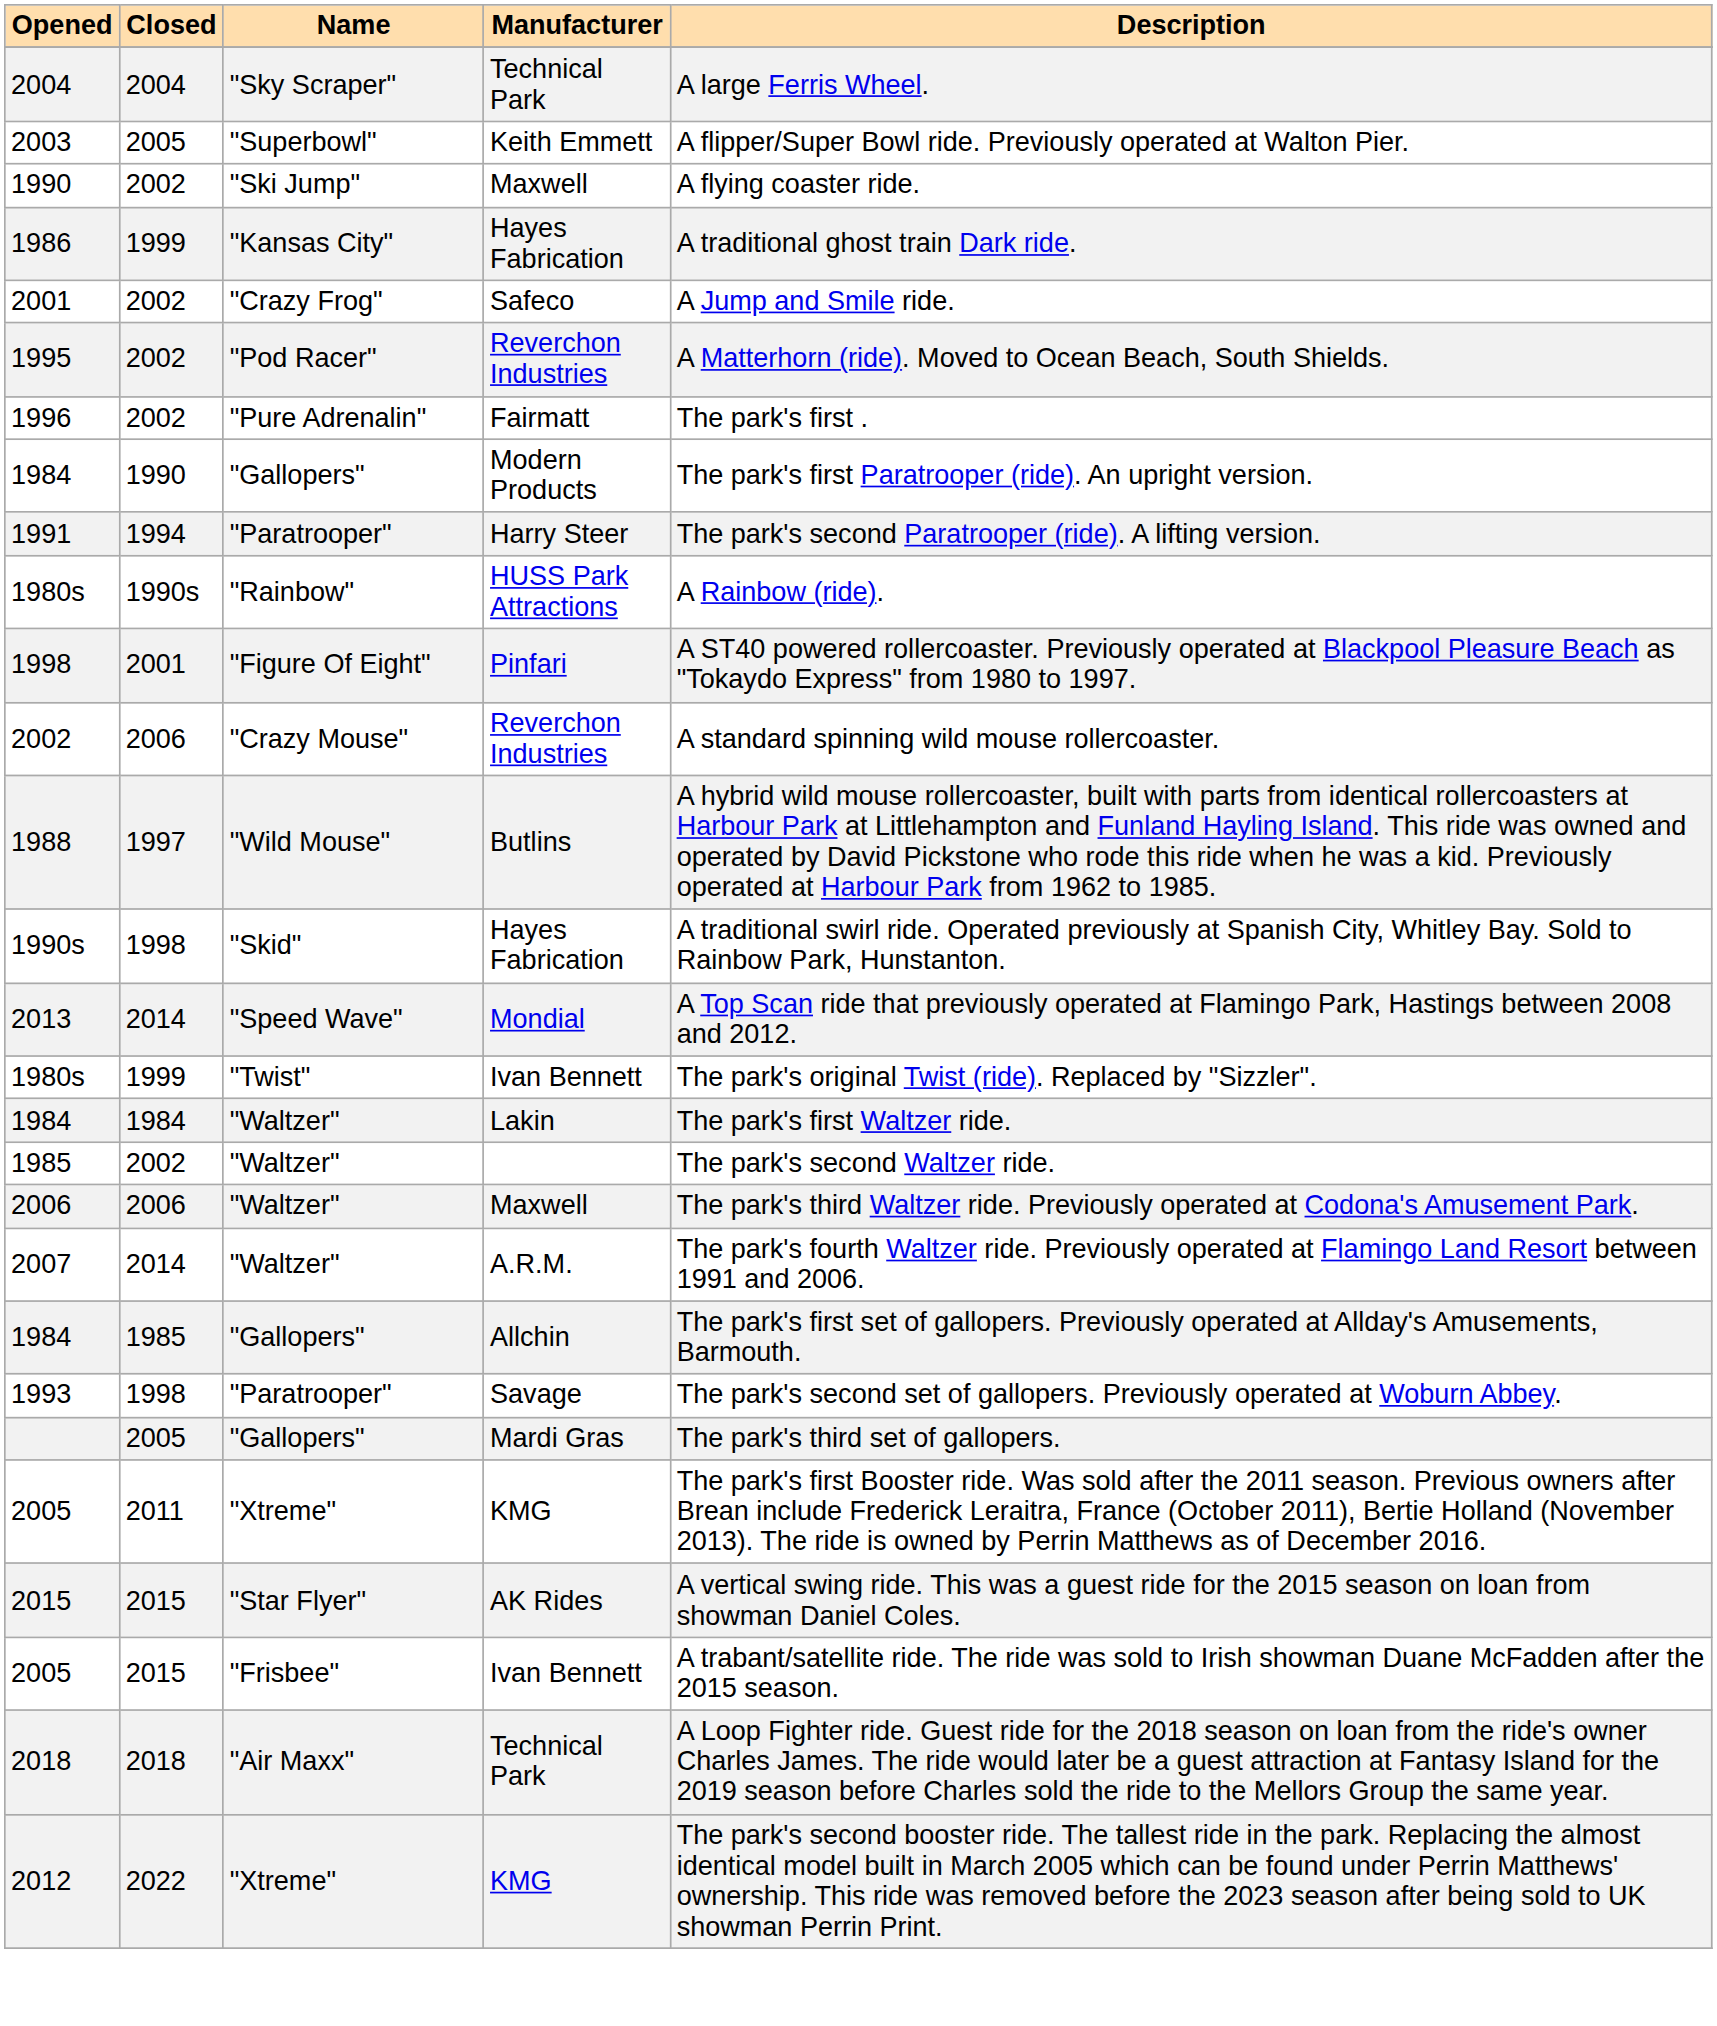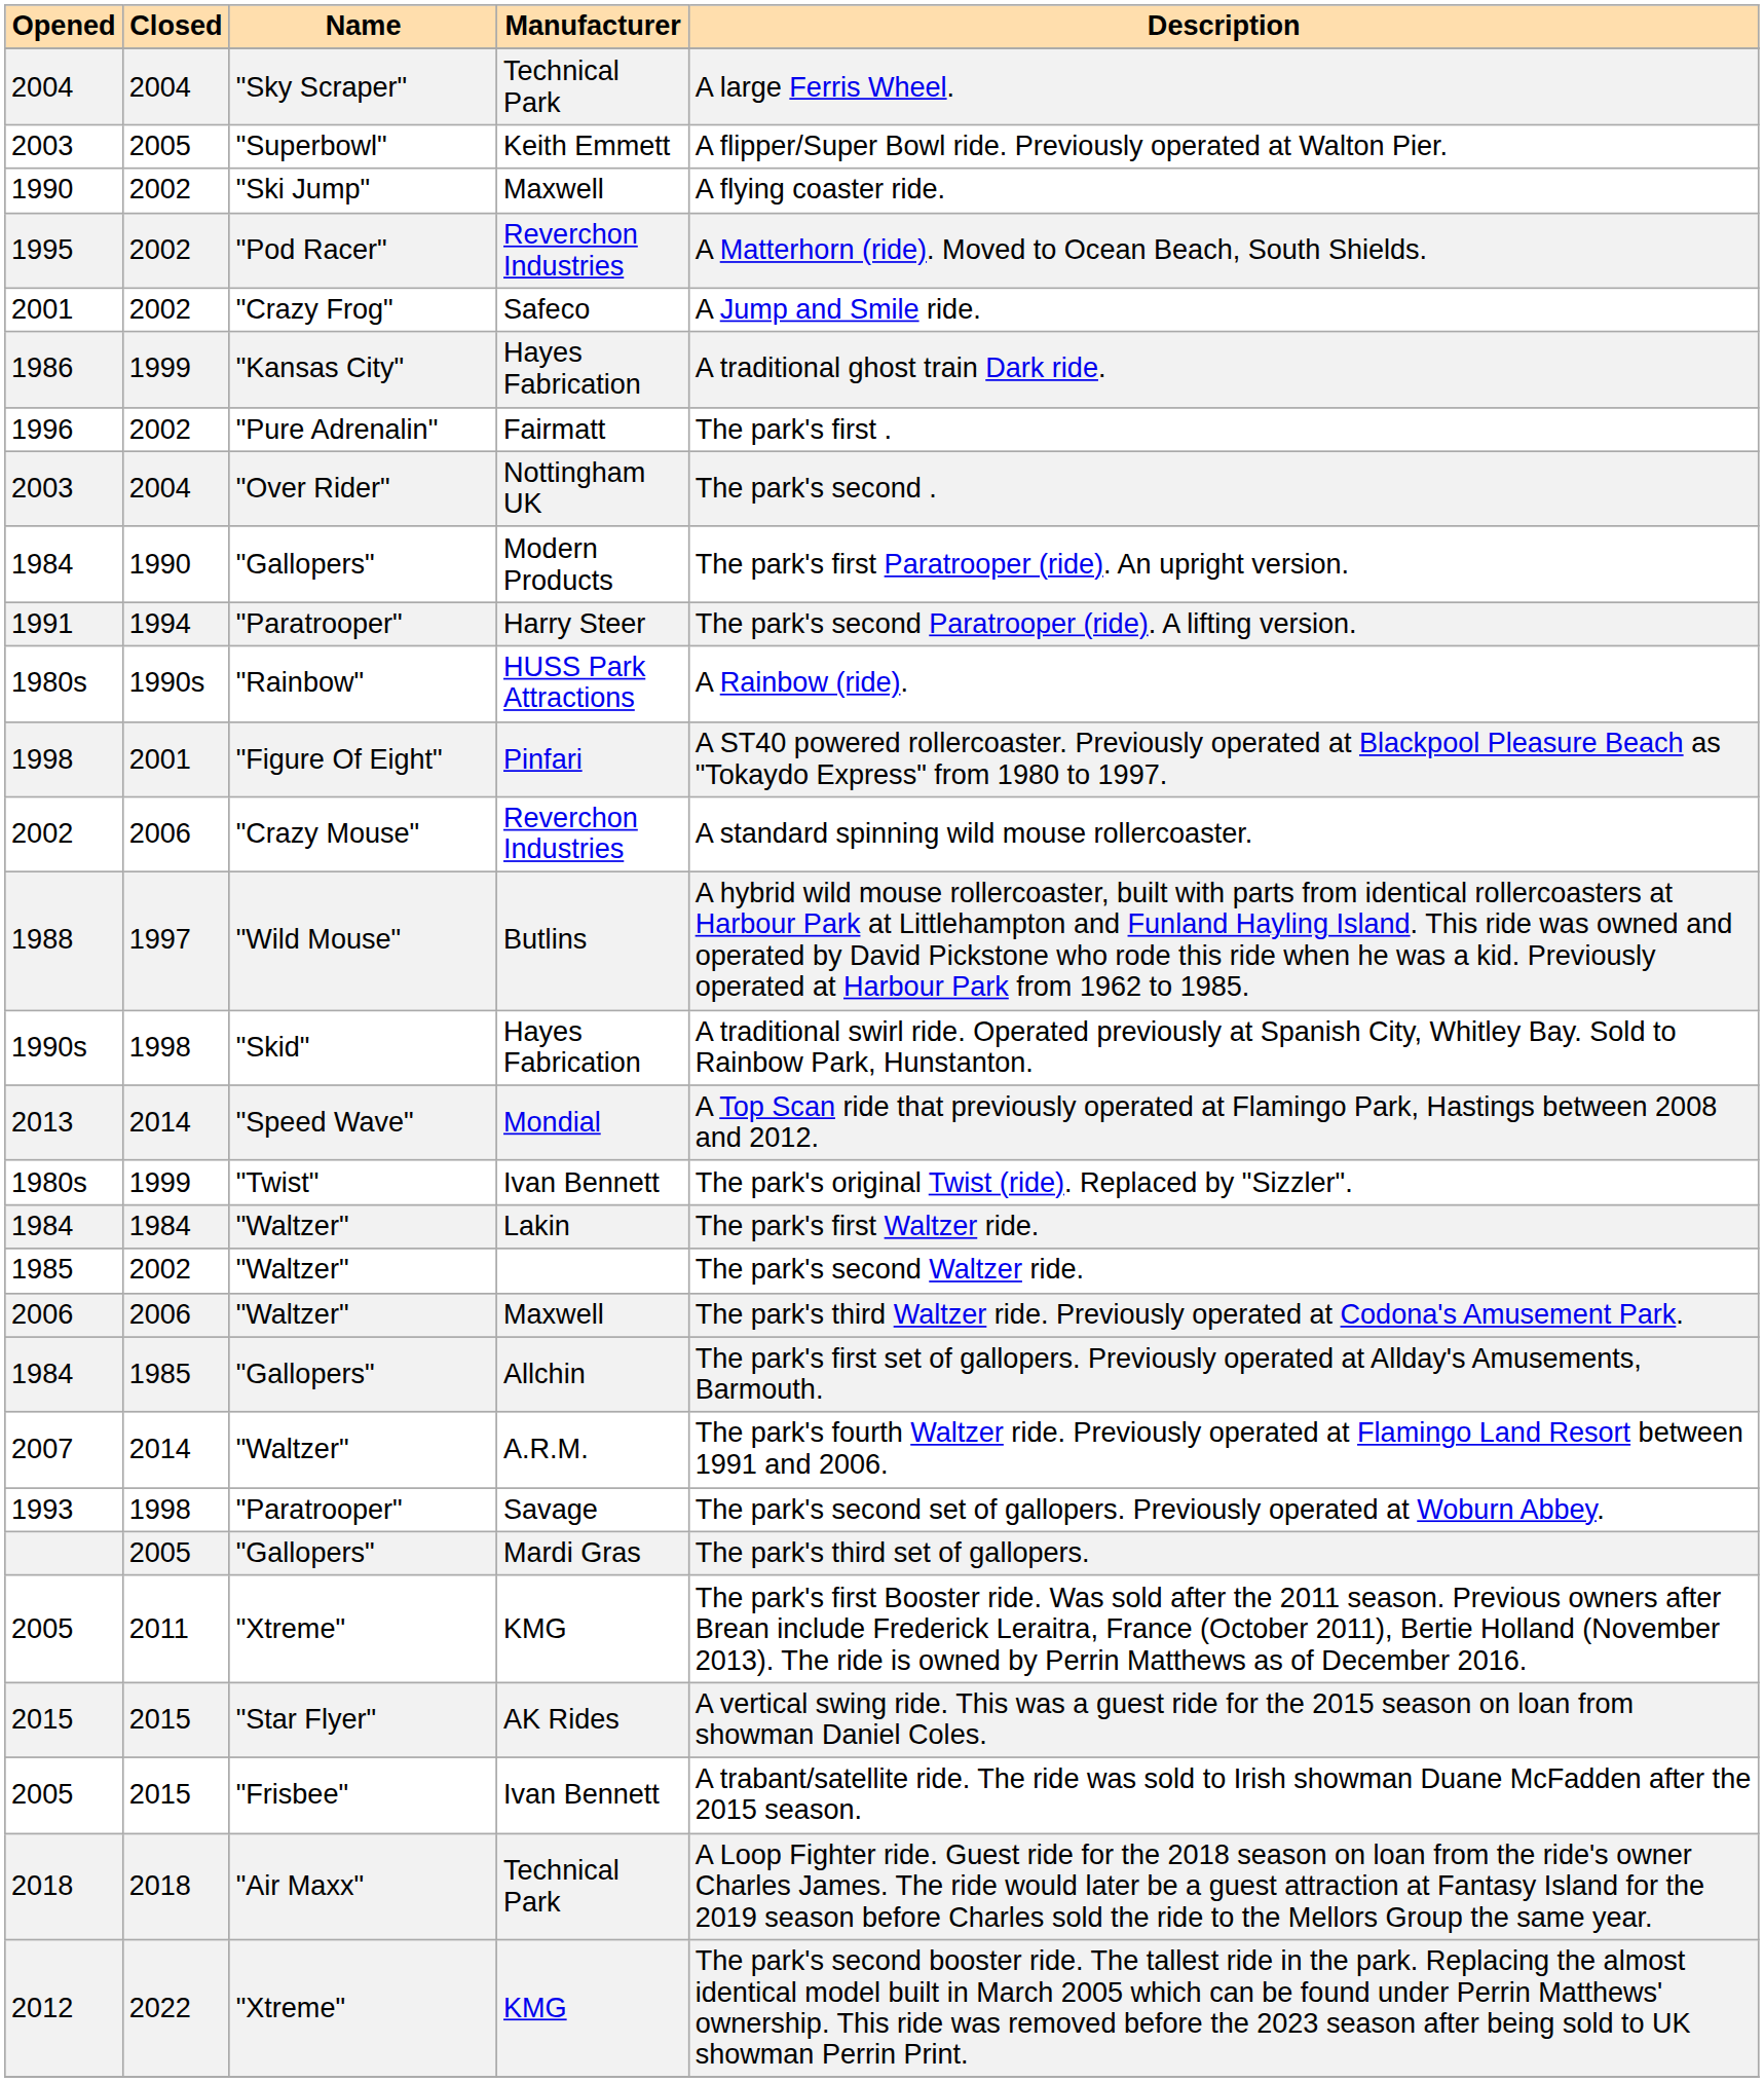 <table class="wikitable"  style="width:80%; background:#fff;">
 <tr>
 <th style="background:#ffdead" width=5%>Opened</th>
 <th style="background:#ffdead" width=5%>Closed</th>
 <th style="background:#ffdead" width=15%>Name</th>
 <th style="background:#ffdead" width=10%>Manufacturer</th>
 <th style="background:#ffdead" width=60%>Description</th>
 </tr>
 <tr style="background:#f2f2f2;"|>
 </tr>
 <tr style="background:#f2f2f2;"|>
 <td>2004</td>
 <td>2004</td>
 <td>"Sky Scraper"</td>
 <td>Technical Park</td>
 <td>A large <a href='#'>Ferris Wheel</a>.</td>
 </tr>
 <tr style="background:#fff;"|>
 <td>2003</td>
 <td>2005</td>
 <td>"Superbowl"</td>
 <td>Keith Emmett</td>
 <td>A flipper/Super Bowl ride. Previously operated at Walton Pier.</td>
 </tr>
 <tr style="background:#fff;"|>
 <td>1990</td>
 <td>2002</td>
 <td>"Ski Jump"</td>
 <td>Maxwell</td>
 <td>A flying coaster ride.</td>
 </tr>
 <tr style="background:#f2f2f2;"|>
-<td>1986</td>
-<td>1999</td>
-<td>"Kansas City"</td>
-<td>Hayes Fabrication</td>
-<td>A traditional ghost train <a href='#'>Dark ride</a>.</td>
+<td>1995</td>
+<td>2002</td>
+<td>"Pod Racer"</td>
+<td><a href='#'>Reverchon Industries</a></td>
+<td>A <a href='#'>Matterhorn (ride)</a>. Moved to Ocean Beach, South Shields.</td>
 </tr>
 <tr style="background:#fff;"|>
 <td>2001</td>
 <td>2002</td>
 <td>"Crazy Frog"</td>
 <td>Safeco</td>
 <td>A <a href='#'>Jump and Smile</a> ride.</td>
 </tr>
 <tr style="background:#f2f2f2;"|>
-<td>1995</td>
-<td>2002</td>
-<td>"Pod Racer"</td>
-<td><a href='#'>Reverchon Industries</a></td>
-<td>A <a href='#'>Matterhorn (ride)</a>. Moved to Ocean Beach, South Shields.</td>
+<td>1986</td>
+<td>1999</td>
+<td>"Kansas City"</td>
+<td>Hayes Fabrication</td>
+<td>A traditional ghost train <a href='#'>Dark ride</a>.</td>
 </tr>
 <tr style="background:#fff;"|>
 <td>1996</td>
 <td>2002</td>
 <td>"Pure Adrenalin"</td>
 <td>Fairmatt</td>
 <td>The park's first .</td>
+</tr>
+<tr style="background:#f2f2f2;"|>
+<td>2003</td>
+<td>2004</td>
+<td>"Over Rider"</td>
+<td>Nottingham UK</td>
+<td>The park's second .</td>
 </tr>
 <tr style="background:#fff;"|>
 <td>1984</td>
 <td>1990</td>
 <td>"Gallopers"</td>
 <td>Modern Products</td>
 <td>The park's first <a href='#'>Paratrooper (ride)</a>. An upright version.</td>
 </tr>
 <tr style="background:#f2f2f2;"|>
 <td>1991</td>
 <td>1994</td>
 <td>"Paratrooper"</td>
 <td>Harry Steer</td>
 <td>The park's second <a href='#'>Paratrooper (ride)</a>. A lifting version.</td>
 </tr>
 <tr style="background:#fff;"|>
 <td>1980s</td>
 <td>1990s</td>
 <td>"Rainbow"</td>
 <td><a href='#'>HUSS Park Attractions</a></td>
 <td>A <a href='#'>Rainbow (ride)</a>.</td>
 </tr>
 <tr style="background:#f2f2f2;"|>
 <td>1998</td>
 <td>2001</td>
 <td>"Figure Of Eight"</td>
 <td><a href='#'>Pinfari</a></td>
 <td>A ST40 powered rollercoaster. Previously operated at <a href='#'>Blackpool Pleasure Beach</a> as "Tokaydo Express" from 1980 to 1997.</td>
 </tr>
 <tr style="background:#fff;"|>
 <td>2002</td>
 <td>2006</td>
 <td>"Crazy Mouse"</td>
 <td><a href='#'>Reverchon Industries</a></td>
 <td>A standard spinning wild mouse rollercoaster.</td>
 </tr>
 <tr style="background:#f2f2f2;"|>
 <td>1988</td>
 <td>1997</td>
 <td>"Wild Mouse"</td>
 <td>Butlins</td>
 <td>A hybrid wild mouse rollercoaster, built with parts from identical rollercoasters at <a href='#'>Harbour Park</a> at Littlehampton and <a href='#'>Funland Hayling Island</a>. This ride was owned and operated by David Pickstone who rode this ride when he was a kid. Previously operated at <a href='#'>Harbour Park</a> from 1962 to 1985.</td>
 </tr>
 <tr style="background:#fff;"|>
 <td>1990s</td>
 <td>1998</td>
 <td>"Skid"</td>
 <td>Hayes Fabrication</td>
 <td>A traditional swirl ride. Operated previously at Spanish City, Whitley Bay. Sold to Rainbow Park, Hunstanton.</td>
 </tr>
 <tr style="background:#f2f2f2;"|>
 <td>2013</td>
 <td>2014</td>
 <td>"Speed Wave"</td>
 <td><a href='#'>Mondial</a></td>
 <td>A <a href='#'>Top Scan</a> ride that previously operated at Flamingo Park, Hastings between 2008 and 2012.</td>
 </tr>
 <tr style="background:#fff;"|>
 <td>1980s</td>
 <td>1999</td>
 <td>"Twist"</td>
 <td>Ivan Bennett</td>
 <td>The park's original <a href='#'>Twist (ride)</a>. Replaced by "Sizzler".</td>
 </tr>
 <tr style="background:#f2f2f2;"|>
 <td>1984</td>
 <td>1984</td>
 <td>"Waltzer"</td>
 <td>Lakin</td>
 <td>The park's first <a href='#'>Waltzer</a> ride.</td>
 </tr>
 <tr style="background:#fff;"|>
 <td>1985</td>
 <td>2002</td>
 <td>"Waltzer"</td>
 <td></td>
 <td>The park's second <a href='#'>Waltzer</a> ride.</td>
 </tr>
 <tr style="background:#f2f2f2;"|>
 <td>2006</td>
 <td>2006</td>
 <td>"Waltzer"</td>
 <td>Maxwell</td>
 <td>The park's third <a href='#'>Waltzer</a> ride. Previously operated at <a href='#'>Codona's Amusement Park</a>.</td>
 </tr>
+<tr style="background:#f2f2f2;"|>
+<td>1984</td>
+<td>1985</td>
+<td>"Gallopers"</td>
+<td>Allchin</td>
+<td>The park's first set of gallopers. Previously operated at Allday's Amusements, Barmouth.</td>
+</tr>
 <tr style="background:#fff;"|>
 <td>2007</td>
 <td>2014</td>
 <td>"Waltzer"</td>
 <td>A.R.M.</td>
 <td>The park's fourth <a href='#'>Waltzer</a> ride. Previously operated at <a href='#'>Flamingo Land Resort</a> between 1991 and 2006.</td>
-</tr>
-<tr style="background:#f2f2f2;"|>
-<td>1984</td>
-<td>1985</td>
-<td>"Gallopers"</td>
-<td>Allchin</td>
-<td>The park's first set of gallopers. Previously operated at Allday's Amusements, Barmouth.</td>
 </tr>
 <tr style="background:#fff;"|>
 <td>1993</td>
 <td>1998</td>
 <td>"Paratrooper"</td>
 <td>Savage</td>
 <td>The park's second set of gallopers. Previously operated at <a href='#'>Woburn Abbey</a>.</td>
 </tr>
 <tr style="background:#f2f2f2;"|>
 <td></td>
 <td>2005</td>
 <td>"Gallopers"</td>
 <td>Mardi Gras</td>
 <td>The park's third set of gallopers.</td>
 </tr>
 <tr style="background:#fff;"|>
 <td>2005</td>
 <td>2011</td>
 <td>"Xtreme"</td>
 <td>KMG</td>
 <td>The park's first Booster ride. Was sold after the 2011 season. Previous owners after Brean include Frederick Leraitra, France (October 2011), Bertie Holland (November 2013). The ride is owned by Perrin Matthews as of December 2016.</td>
 </tr>
 <tr style="background:#f2f2f2;"|>
 <td>2015</td>
 <td>2015</td>
 <td>"Star Flyer"</td>
 <td>AK Rides</td>
 <td>A vertical swing ride. This was a guest ride for the 2015 season on loan from showman Daniel Coles.</td>
 </tr>
 <tr style="background:#fff;"|>
 <td>2005</td>
 <td>2015</td>
 <td>"Frisbee"</td>
 <td>Ivan Bennett</td>
 <td>A trabant/satellite ride. The ride was sold to Irish showman Duane McFadden after the 2015 season.</td>
 </tr>
 <tr style="background:#f2f2f2;"|>
 <td>2018</td>
 <td>2018</td>
 <td>"Air Maxx"</td>
 <td>Technical Park</td>
 <td>A Loop Fighter ride. Guest ride for the 2018 season on loan from the ride's owner Charles James. The ride would later be a guest attraction at Fantasy Island for the 2019 season before Charles sold the ride to the Mellors Group the same year.</td>
 </tr>
 <tr style="background:#f2f2f2;"|>
 <td>2012</td>
 <td>2022</td>
 <td>"Xtreme"</td>
 <td><a href='#'>KMG</a></td>
 <td>The park's second booster ride. The tallest ride in the park. Replacing the almost identical model built in March 2005 which can be found under Perrin Matthews' ownership. This ride was removed before the 2023 season after being sold to UK showman Perrin Print.</td>
 </tr>
 <tr style="background:#f2f2f2;"|>
 </tr>
 </table>
